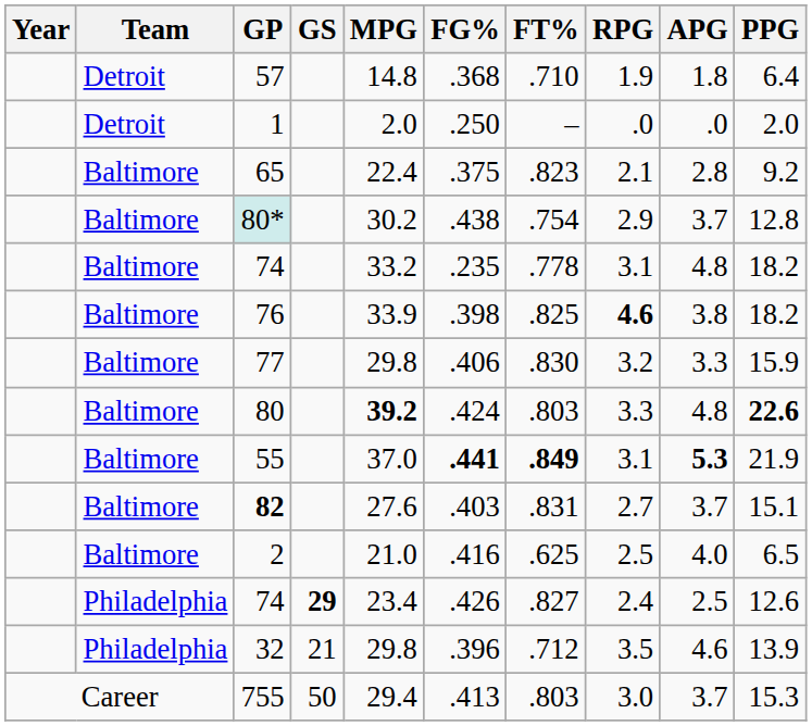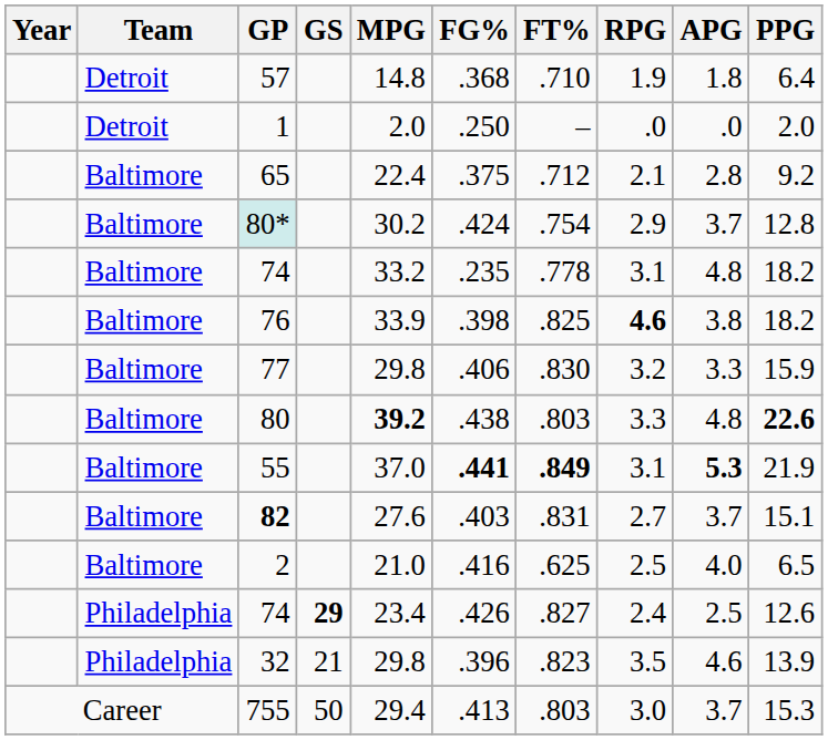 <table class="wikitable sortable" style="font-size:95%; text-align:right;">
 <tr>
 <th>Year</th>
 <th>Team</th>
 <th>GP</th>
 <th>GS</th>
 <th>MPG</th>
 <th>FG%</th>
 <th>FT%</th>
 <th>RPG</th>
 <th>APG</th>
 <th>PPG</th>
 </tr>
 <tr>
 <td style="text-align:left;"></td>
 <td style="text-align:left;"><a href='#'>Detroit</a></td>
 <td>57</td>
 <td></td>
 <td>14.8</td>
 <td>.368</td>
 <td>.710</td>
 <td>1.9</td>
 <td>1.8</td>
 <td>6.4</td>
 </tr>
 <tr>
 <td style="text-align:left;"></td>
 <td style="text-align:left;"><a href='#'>Detroit</a></td>
 <td>1</td>
 <td></td>
 <td>2.0</td>
 <td>.250</td>
 <td>–</td>
 <td>.0</td>
 <td>.0</td>
 <td>2.0</td>
 </tr>
 <tr>
 <td style="text-align:left;"></td>
 <td style="text-align:left;"><a href='#'>Baltimore</a></td>
 <td>65</td>
 <td></td>
 <td>22.4</td>
 <td>.375</td>
-<td>.823</td>
+<td>.712</td>
 <td>2.1</td>
 <td>2.8</td>
 <td>9.2</td>
 </tr>
 <tr>
 <td style="text-align:left;"></td>
 <td style="text-align:left;"><a href='#'>Baltimore</a></td>
 <td style="background:#CFECEC;">80*</td>
 <td></td>
 <td>30.2</td>
-<td>.438</td>
+<td>.424</td>
 <td>.754</td>
 <td>2.9</td>
 <td>3.7</td>
 <td>12.8</td>
 </tr>
 <tr>
 <td style="text-align:left;"></td>
 <td style="text-align:left;"><a href='#'>Baltimore</a></td>
 <td>74</td>
 <td></td>
 <td>33.2</td>
 <td>.235</td>
 <td>.778</td>
 <td>3.1</td>
 <td>4.8</td>
 <td>18.2</td>
 </tr>
 <tr>
 <td style="text-align:left;"></td>
 <td style="text-align:left;"><a href='#'>Baltimore</a></td>
 <td>76</td>
 <td></td>
 <td>33.9</td>
 <td>.398</td>
 <td>.825</td>
 <td><strong>4.6</strong></td>
 <td>3.8</td>
 <td>18.2</td>
 </tr>
 <tr>
 <td style="text-align:left;"></td>
 <td style="text-align:left;"><a href='#'>Baltimore</a></td>
 <td>77</td>
 <td></td>
 <td>29.8</td>
 <td>.406</td>
 <td>.830</td>
 <td>3.2</td>
 <td>3.3</td>
 <td>15.9</td>
 </tr>
 <tr>
 <td style="text-align:left;"></td>
 <td style="text-align:left;"><a href='#'>Baltimore</a></td>
 <td>80</td>
 <td></td>
 <td><strong>39.2</strong></td>
-<td>.424</td>
+<td>.438</td>
 <td>.803</td>
 <td>3.3</td>
 <td>4.8</td>
 <td><strong>22.6</strong></td>
 </tr>
 <tr>
 <td style="text-align:left;"></td>
 <td style="text-align:left;"><a href='#'>Baltimore</a></td>
 <td>55</td>
 <td></td>
 <td>37.0</td>
 <td><strong>.441</strong></td>
 <td><strong>.849</strong></td>
 <td>3.1</td>
 <td><strong>5.3</strong></td>
 <td>21.9</td>
 </tr>
 <tr>
 <td style="text-align:left;"></td>
 <td style="text-align:left;"><a href='#'>Baltimore</a></td>
 <td><strong>82</strong></td>
 <td></td>
 <td>27.6</td>
 <td>.403</td>
 <td>.831</td>
 <td>2.7</td>
 <td>3.7</td>
 <td>15.1</td>
 </tr>
 <tr>
 <td style="text-align:left;"></td>
 <td style="text-align:left;"><a href='#'>Baltimore</a></td>
 <td>2</td>
 <td></td>
 <td>21.0</td>
 <td>.416</td>
 <td>.625</td>
 <td>2.5</td>
 <td>4.0</td>
 <td>6.5</td>
 </tr>
 <tr>
 <td style="text-align:left;"></td>
 <td style="text-align:left;"><a href='#'>Philadelphia</a></td>
 <td>74</td>
 <td><strong>29</strong></td>
 <td>23.4</td>
 <td>.426</td>
 <td>.827</td>
 <td>2.4</td>
 <td>2.5</td>
 <td>12.6</td>
 </tr>
 <tr>
 <td style="text-align:left;"></td>
 <td style="text-align:left;"><a href='#'>Philadelphia</a></td>
 <td>32</td>
 <td>21</td>
 <td>29.8</td>
 <td>.396</td>
-<td>.712</td>
+<td>.823</td>
 <td>3.5</td>
 <td>4.6</td>
 <td>13.9</td>
 </tr>
 <tr>
 <td colspan="2" style="text-align:center;">Career</td>
 <td>755</td>
 <td>50</td>
 <td>29.4</td>
 <td>.413</td>
 <td>.803</td>
 <td>3.0</td>
 <td>3.7</td>
 <td>15.3</td>
 </tr>
 </table>
